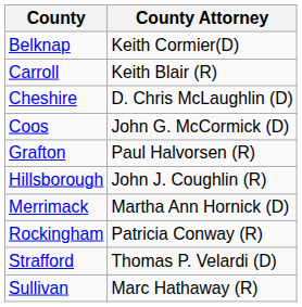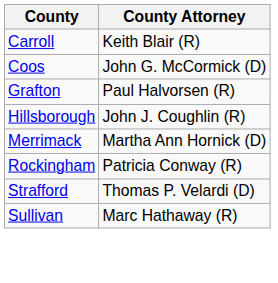 <table class="wikitable">
 <tr>
 <th>County</th>
 <th>County Attorney</th>
 </tr>
 <tr>
-<td><a href='#'>Belknap</a></td>
-<td>Keith Cormier(D)</td>
-</tr>
-<tr>
 <td><a href='#'>Carroll</a></td>
 <td>Keith Blair (R)</td>
-</tr>
-<tr>
-<td><a href='#'>Cheshire</a></td>
-<td>D. Chris McLaughlin (D)</td>
 </tr>
 <tr>
 <td><a href='#'>Coos</a></td>
 <td>John G. McCormick (D)</td>
 </tr>
 <tr>
 <td><a href='#'>Grafton</a></td>
 <td>Paul Halvorsen (R)</td>
 </tr>
 <tr>
 <td><a href='#'>Hillsborough</a></td>
 <td>John J. Coughlin (R)</td>
 </tr>
 <tr>
 <td><a href='#'>Merrimack</a></td>
 <td>Martha Ann Hornick (D)</td>
 </tr>
 <tr>
 <td><a href='#'>Rockingham</a></td>
 <td>Patricia Conway (R)</td>
 </tr>
 <tr>
 <td><a href='#'>Strafford</a></td>
 <td>Thomas P. Velardi (D)</td>
 </tr>
 <tr>
 <td><a href='#'>Sullivan</a></td>
 <td>Marc Hathaway (R)</td>
 </tr>
 </table>
